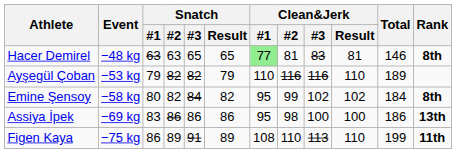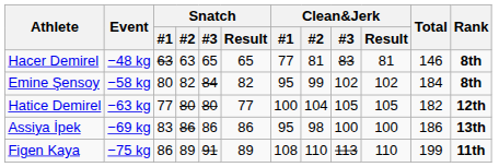 <table class="wikitable">
 <tr>
 <th rowspan=2>Athlete</th>
 <th rowspan=2>Event</th>
 <th colspan=4>Snatch</th>
 <th colspan=4>Clean&Jerk</th>
 <th rowspan=2>Total</th>
 <th rowspan=2>Rank</th>
 </tr>
 <tr>
 <th>#1</th>
 <th>#2</th>
 <th>#3</th>
 <th>Result</th>
 <th>#1</th>
 <th>#2</th>
 <th>#3</th>
 <th>Result</th>
 </tr>
 <tr align=center>
 <td align=left><a href='#'>Hacer Demirel</a></td>
 <td align=left><a href='#'>−48 kg</a></td>
 <td><s>63</s></td>
 <td>63</td>
 <td>65</td>
 <td>65</td>
-<td style="background: lightgreen;">77</td>
+<td>77</td>
 <td>81</td>
 <td><s>83</s></td>
 <td>81</td>
 <td>146</td>
 <td><strong>8th</strong></td>
-</tr>
-<tr align=center>
-<td align=left><a href='#'>Ayşegül Çoban</a></td>
-<td align=left><a href='#'>−53 kg</a></td>
-<td>79</td>
-<td><s>82</s></td>
-<td><s>82</s></td>
-<td>79</td>
-<td>110</td>
-<td><s>116</s></td>
-<td><s>116</s></td>
-<td>110</td>
-<td>189</td>
-<td></td>
 </tr>
 <tr align=center>
 <td align=left><a href='#'>Emine Şensoy</a></td>
 <td align=left><a href='#'>−58 kg</a></td>
 <td>80</td>
 <td>82</td>
 <td><s>84</s></td>
 <td>82</td>
 <td>95</td>
 <td>99</td>
 <td>102</td>
 <td>102</td>
 <td>184</td>
 <td><strong>8th</strong></td>
+</tr>
+<tr align=center>
+<td align=left><a href='#'>Hatice Demirel</a></td>
+<td align=left><a href='#'>−63 kg</a></td>
+<td>77</td>
+<td><s>80</s></td>
+<td><s>80</s></td>
+<td>77</td>
+<td>100</td>
+<td>104</td>
+<td>105</td>
+<td>105</td>
+<td>182</td>
+<td><strong>12th</strong></td>
 </tr>
 <tr align=center>
 <td align=left><a href='#'>Assiya İpek</a></td>
 <td align=left><a href='#'>−69 kg</a></td>
 <td>83</td>
 <td><s>86</s></td>
 <td>86</td>
 <td>86</td>
 <td>95</td>
 <td>98</td>
 <td>100</td>
 <td>100</td>
 <td>186</td>
 <td><strong>13th</strong></td>
 </tr>
 <tr align=center>
 <td align=left><a href='#'>Figen Kaya</a></td>
 <td align=left><a href='#'>−75 kg</a></td>
 <td>86</td>
 <td>89</td>
 <td><s>91</s></td>
 <td>89</td>
 <td>108</td>
 <td>110</td>
 <td><s>113</s></td>
 <td>110</td>
 <td>199</td>
 <td><strong>11th</strong></td>
 </tr>
 </table>
